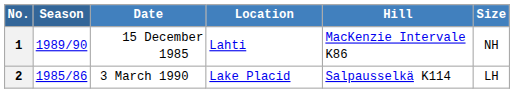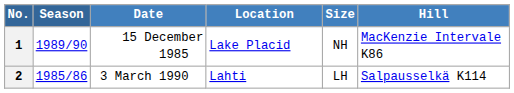 <table class="wikitable sortable" style="font-size:86%; line-height:15px; text-align:left; border:grey solid 1px; border-collapse:collapse; background:#ffffff;">
 <tr style="background:#efefef;">
 <th style="background-color:#369; color:white; width:10px;">No.</th>
 <th style="background-color:#369; color:white;  width:30px;">Season</th>
 <th style="background-color:#4180be; color:white; width:100px;">Date</th>
 <th style="background-color:#4180be; color:white; width:100px;">Location</th>
+<th style="background-color:#4180be; color:white; width:25px;">Size</th>
 <th style="background-color:#4180be; color:white; width:132px;">Hill</th>
-<th style="background-color:#4180be; color:white; width:25px;">Size</th>
 </tr>
 <tr>
 <th scope=row style="text-align:center;">1</th>
 <td align=center><a href='#'>1989/90</a></td>
 <td align=right>15 December 1985  </td>
-<td> <a href='#'>Lahti</a></td>
+<td> <a href='#'>Lake Placid</a></td>
+<td align=center>NH</td>
 <td><a href='#'>MacKenzie Intervale</a> K86</td>
-<td align=center>NH</td>
 </tr>
 <tr>
 <th scope=row style="text-align:center;">2</th>
 <td align=center><a href='#'>1985/86</a></td>
 <td align=right>3 March 1990  </td>
-<td> <a href='#'>Lake Placid</a></td>
+<td> <a href='#'>Lahti</a></td>
+<td align=center>LH</td>
 <td><a href='#'>Salpausselkä</a> K114</td>
-<td align=center>LH</td>
 </tr>
 </table>
